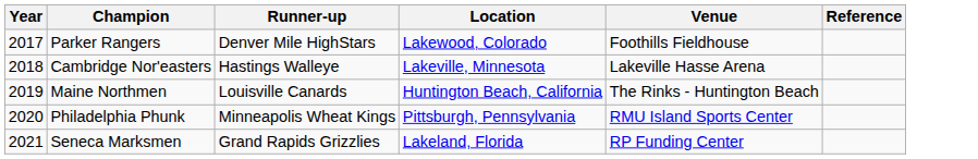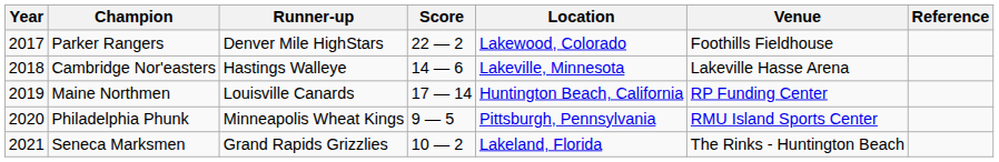 <table class="wikitable">
 <tr>
 <th>Year</th>
 <th>Champion</th>
 <th>Runner-up</th>
+<th>Score</th>
 <th>Location</th>
 <th>Venue</th>
 <th>Reference</th>
 </tr>
 <tr>
 <td>2017</td>
 <td>Parker Rangers</td>
 <td>Denver Mile HighStars</td>
+<td>22 — 2</td>
 <td><a href='#'>Lakewood, Colorado</a></td>
 <td>Foothills Fieldhouse</td>
 <td></td>
 </tr>
 <tr>
 <td>2018</td>
 <td>Cambridge Nor'easters</td>
 <td>Hastings Walleye</td>
+<td>14 — 6</td>
 <td><a href='#'>Lakeville, Minnesota</a></td>
 <td>Lakeville Hasse Arena</td>
 <td></td>
 </tr>
 <tr>
 <td>2019</td>
 <td>Maine Northmen</td>
 <td>Louisville Canards</td>
+<td>17 — 14</td>
 <td><a href='#'>Huntington Beach, California</a></td>
-<td>The Rinks - Huntington Beach</td>
+<td><a href='#'>RP Funding Center</a></td>
 <td></td>
 </tr>
 <tr>
 <td>2020</td>
 <td>Philadelphia Phunk</td>
 <td>Minneapolis Wheat Kings</td>
+<td>9 — 5</td>
 <td><a href='#'>Pittsburgh, Pennsylvania</a></td>
 <td><a href='#'>RMU Island Sports Center</a></td>
 <td></td>
 </tr>
 <tr>
 <td>2021</td>
 <td>Seneca Marksmen</td>
 <td>Grand Rapids Grizzlies</td>
+<td>10 — 2</td>
 <td><a href='#'>Lakeland, Florida</a></td>
-<td><a href='#'>RP Funding Center</a></td>
+<td>The Rinks - Huntington Beach</td>
 <td></td>
 </tr>
 </table>
